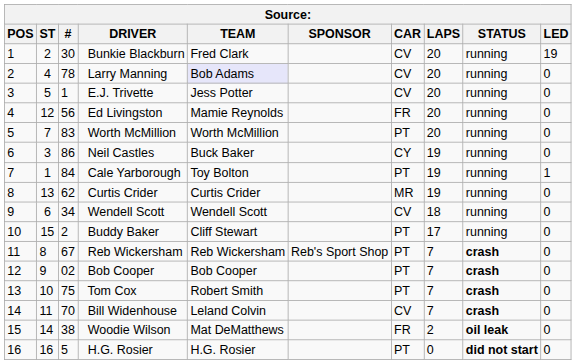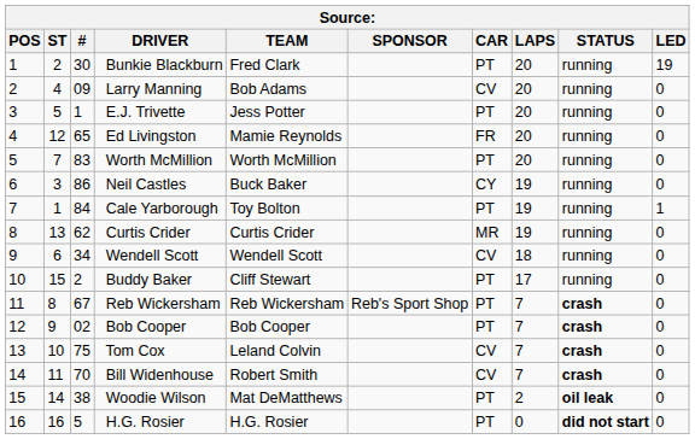 <table class="wikitable" style="font-size:95%">
 <tr>
 <th colspan="10">Source:</th>
 </tr>
 <tr>
 <th>POS</th>
 <th>ST</th>
 <th>#</th>
 <th>DRIVER</th>
 <th>TEAM</th>
 <th>SPONSOR</th>
 <th>CAR</th>
 <th>LAPS</th>
 <th>STATUS</th>
 <th>LED</th>
 </tr>
 <tr>
 <td>1</td>
 <td align="center">2</td>
 <td>30</td>
 <td>  Bunkie Blackburn</td>
 <td>Fred Clark</td>
 <td></td>
-<td>CV</td>
+<td>PT</td>
 <td>20</td>
 <td>running</td>
 <td>19</td>
 </tr>
 <tr>
 <td>2</td>
 <td align="center">4</td>
-<td>78</td>
+<td>09</td>
 <td>  Larry Manning</td>
-<td style="background: lavender;">Bob Adams</td>
+<td>Bob Adams</td>
 <td></td>
 <td>CV</td>
 <td>20</td>
 <td>running</td>
 <td>0</td>
 </tr>
 <tr>
 <td>3</td>
 <td align="center">5</td>
 <td>1</td>
 <td>  E.J. Trivette</td>
 <td>Jess Potter</td>
 <td></td>
-<td>CV</td>
+<td>PT</td>
 <td>20</td>
 <td>running</td>
 <td>0</td>
 </tr>
 <tr>
 <td>4</td>
 <td align="center">12</td>
-<td>56</td>
+<td>65</td>
 <td>  Ed Livingston</td>
 <td>Mamie Reynolds</td>
 <td></td>
 <td>FR</td>
 <td>20</td>
 <td>running</td>
 <td>0</td>
 </tr>
 <tr>
 <td>5</td>
 <td align="center">7</td>
 <td>83</td>
 <td>  Worth McMillion</td>
 <td>Worth McMillion</td>
 <td></td>
 <td>PT</td>
 <td>20</td>
 <td>running</td>
 <td>0</td>
 </tr>
 <tr>
 <td>6</td>
 <td align="center">3</td>
 <td>86</td>
 <td>  Neil Castles</td>
 <td>Buck Baker</td>
 <td></td>
 <td>CY</td>
 <td>19</td>
 <td>running</td>
 <td>0</td>
 </tr>
 <tr>
 <td>7</td>
 <td align="center">1</td>
 <td>84</td>
 <td>  Cale Yarborough</td>
 <td>Toy Bolton</td>
 <td></td>
 <td>PT</td>
 <td>19</td>
 <td>running</td>
 <td>1</td>
 </tr>
 <tr>
 <td>8</td>
 <td align="center">13</td>
 <td>62</td>
 <td>  Curtis Crider</td>
 <td>Curtis Crider</td>
 <td></td>
 <td>MR</td>
 <td>19</td>
 <td>running</td>
 <td>0</td>
 </tr>
 <tr>
 <td>9</td>
 <td align="center">6</td>
 <td>34</td>
 <td>  Wendell Scott</td>
 <td>Wendell Scott</td>
 <td></td>
 <td>CV</td>
 <td>18</td>
 <td>running</td>
 <td>0</td>
 </tr>
 <tr>
 <td>10</td>
 <td align="center">15</td>
 <td>2</td>
 <td>  Buddy Baker</td>
 <td>Cliff Stewart</td>
 <td></td>
 <td>PT</td>
 <td>17</td>
 <td>running</td>
 <td>0</td>
 </tr>
 <tr>
 <td>11</td>
 <td>8</td>
 <td>67</td>
 <td>  Reb Wickersham</td>
 <td>Reb Wickersham</td>
 <td>Reb's Sport Shop</td>
 <td>PT</td>
 <td>7</td>
 <td><strong>crash</strong></td>
 <td>0</td>
 </tr>
 <tr>
 <td>12</td>
 <td>9</td>
 <td>02</td>
 <td>  Bob Cooper</td>
 <td>Bob Cooper</td>
 <td></td>
 <td>PT</td>
 <td>7</td>
 <td><strong>crash</strong></td>
 <td>0</td>
 </tr>
 <tr>
 <td>13</td>
 <td>10</td>
 <td>75</td>
 <td>  Tom Cox</td>
-<td>Robert Smith</td>
+<td>Leland Colvin</td>
 <td></td>
-<td>PT</td>
+<td>CV</td>
 <td>7</td>
 <td><strong>crash</strong></td>
 <td>0</td>
 </tr>
 <tr>
 <td>14</td>
 <td>11</td>
 <td>70</td>
 <td>  Bill Widenhouse</td>
-<td>Leland Colvin</td>
+<td>Robert Smith</td>
 <td></td>
 <td>CV</td>
 <td>7</td>
 <td><strong>crash</strong></td>
 <td>0</td>
 </tr>
 <tr>
 <td>15</td>
 <td>14</td>
 <td>38</td>
 <td>  Woodie Wilson</td>
 <td>Mat DeMatthews</td>
 <td></td>
-<td>FR</td>
+<td>PT</td>
 <td>2</td>
 <td><strong>oil leak</strong></td>
 <td>0</td>
 </tr>
 <tr>
 <td>16</td>
 <td>16</td>
 <td>5</td>
 <td>  H.G. Rosier</td>
 <td>H.G. Rosier</td>
 <td></td>
 <td>PT</td>
 <td>0</td>
 <td><strong>did not start</strong></td>
 <td>0</td>
 </tr>
 </table>
